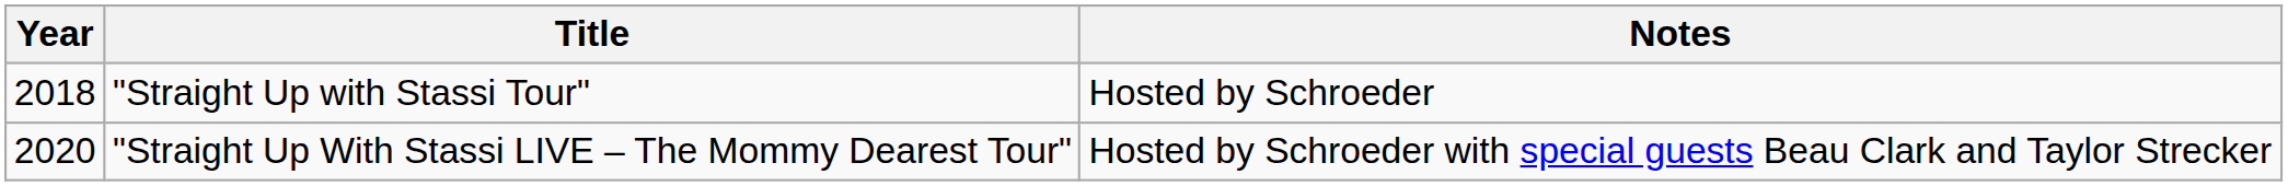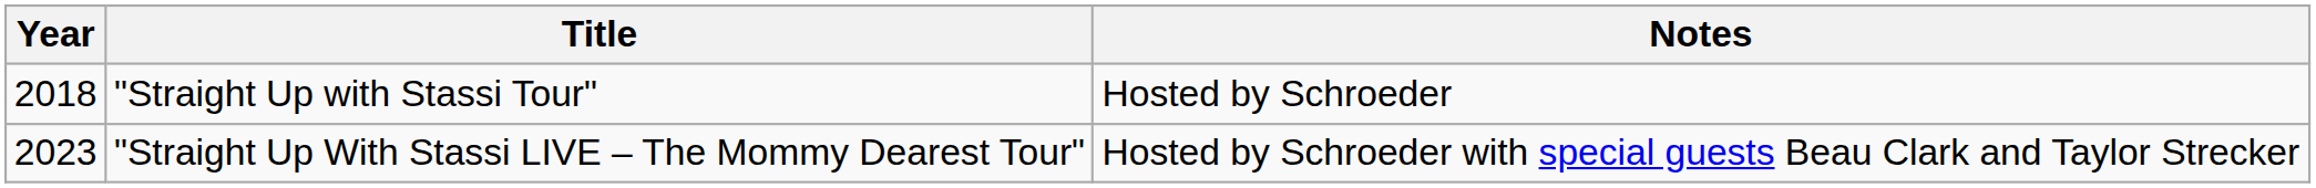 <table class="wikitable">
 <tr>
 <th>Year</th>
 <th>Title</th>
 <th>Notes</th>
 </tr>
 <tr>
 <td>2018</td>
 <td>"Straight Up with Stassi Tour"</td>
 <td>Hosted by Schroeder</td>
 </tr>
 <tr>
-<td>2020</td>
+<td>2023</td>
 <td>"Straight Up With Stassi LIVE – The Mommy Dearest Tour"</td>
 <td>Hosted by Schroeder with <a href='#'>special guests</a> Beau Clark and Taylor Strecker</td>
 </tr>
 </table>
